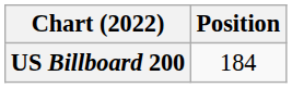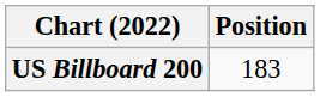 <table class="wikitable plainrowheaders" style="text-align:center">
 <tr>
 <th scope="col">Chart (2022)</th>
 <th scope="col">Position</th>
 </tr>
 <tr>
 <th scope="row">US <em>Billboard</em> 200</th>
-<td>184</td>
+<td>183</td>
 </tr>
 </table>
